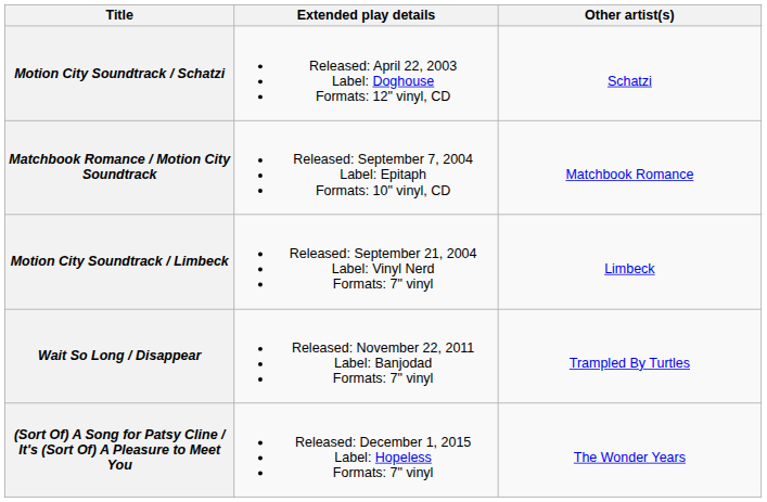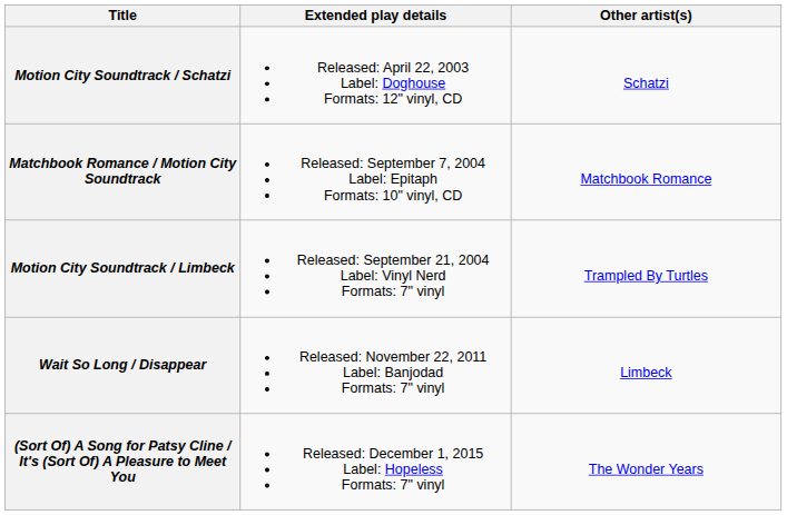 <table class="wikitable plainrowheaders" style="text-align:center;">
 <tr>
 <th scope="col" style="width:16.5em;">Title</th>
 <th scope="col" style="width:19em;">Extended play details</th>
 <th scope="col" style="width:19em;">Other artist(s)</th>
 </tr>
 <tr>
 <th scope="row"><em>Motion City Soundtrack / Schatzi</em></th>
 <td><br><ul><li>Released: April 22, 2003</li><li>Label: <a href='#'>Doghouse</a></li><li>Formats: 12" vinyl, CD</li></ul></td>
 <td><br><a href='#'>Schatzi</a></td>
 </tr>
 <tr>
 <th scope="row"><em>Matchbook Romance / Motion City Soundtrack</em></th>
 <td><br><ul><li>Released: September 7, 2004</li><li>Label: Epitaph</li><li>Formats: 10" vinyl, CD</li></ul></td>
 <td><br><a href='#'>Matchbook Romance</a></td>
 </tr>
 <tr>
 <th scope="row"><em>Motion City Soundtrack / Limbeck</em></th>
 <td><br><ul><li>Released: September 21, 2004</li><li>Label: Vinyl Nerd</li><li>Formats: 7" vinyl</li></ul></td>
-<td><br><a href='#'>Limbeck</a></td>
+<td><br><a href='#'>Trampled By Turtles</a></td>
 </tr>
 <tr>
 <th scope="row"><em>Wait So Long / Disappear</em></th>
 <td><br><ul><li>Released: November 22, 2011</li><li>Label: Banjodad</li><li>Formats: 7" vinyl</li></ul></td>
-<td><br><a href='#'>Trampled By Turtles</a></td>
+<td><br><a href='#'>Limbeck</a></td>
 </tr>
 <tr>
 <th scope="row"><em>(Sort Of) A Song for Patsy Cline / It's (Sort Of) A Pleasure to Meet You</em></th>
 <td><br><ul><li>Released: December 1, 2015</li><li>Label: <a href='#'>Hopeless</a></li><li>Formats: 7" vinyl</li></ul></td>
 <td><br><a href='#'>The Wonder Years</a></td>
 </tr>
 </table>
